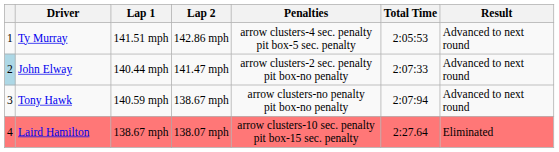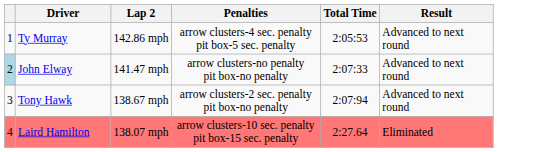 <table class = "wikitable">
 <tr>
 <th style="text-align:center;"></th>
 <th style="text-align:center; width:125px;"><strong>Driver</strong></th>
-<th style="text-align:center; width:75px;"><strong>Lap 1</strong></th>
 <th style="text-align:center; width:75px;"><strong>Lap 2</strong></th>
 <th style="text-align:center; width:200px;"><strong>Penalties</strong></th>
 <th style="text-align:center; width:75px;"><strong>Total Time</strong></th>
 <th style="text-align:center; width:150px;"><strong>Result</strong></th>
 </tr>
 <tr>
 <td>1</td>
 <td><a href='#'>Ty Murray</a></td>
-<td style="text-align:center;">141.51 mph</td>
 <td style="text-align:center;">142.86 mph</td>
 <td style="text-align:center;">arrow clusters-4 sec. penalty<br>pit box-5 sec. penalty</td>
 <td style="text-align:center;">2:05:53</td>
 <td>Advanced to next round</td>
 </tr>
 <tr>
 <td style="background: lightblue;">2</td>
 <td><a href='#'>John Elway</a></td>
-<td style="text-align:center;">140.44 mph</td>
 <td style="text-align:center;">141.47 mph</td>
-<td style="text-align:center;">arrow clusters-2 sec. penalty<br>pit box-no penalty</td>
+<td style="text-align:center;">arrow clusters-no penalty<br>pit box-no penalty</td>
 <td style="text-align:center;">2:07:33</td>
 <td>Advanced to next round</td>
 </tr>
 <tr>
 <td>3</td>
 <td><a href='#'>Tony Hawk</a></td>
-<td style="text-align:center;">140.59 mph</td>
 <td style="text-align:center;">138.67 mph</td>
-<td style="text-align:center;">arrow clusters-no penalty<br>pit box-no penalty</td>
+<td style="text-align:center;">arrow clusters-2 sec. penalty<br>pit box-no penalty</td>
 <td style="text-align:center;">2:07:94</td>
 <td>Advanced to next round</td>
 </tr>
 <tr style="background:#f77;">
 <td>4</td>
 <td><a href='#'>Laird Hamilton</a></td>
-<td style="text-align:center;">138.67 mph</td>
 <td style="text-align:center;">138.07 mph</td>
 <td style="text-align:center;">arrow clusters-10 sec. penalty<br>pit box-15 sec. penalty</td>
 <td style="text-align:center;">2:27.64</td>
 <td>Eliminated</td>
 </tr>
 </table>
